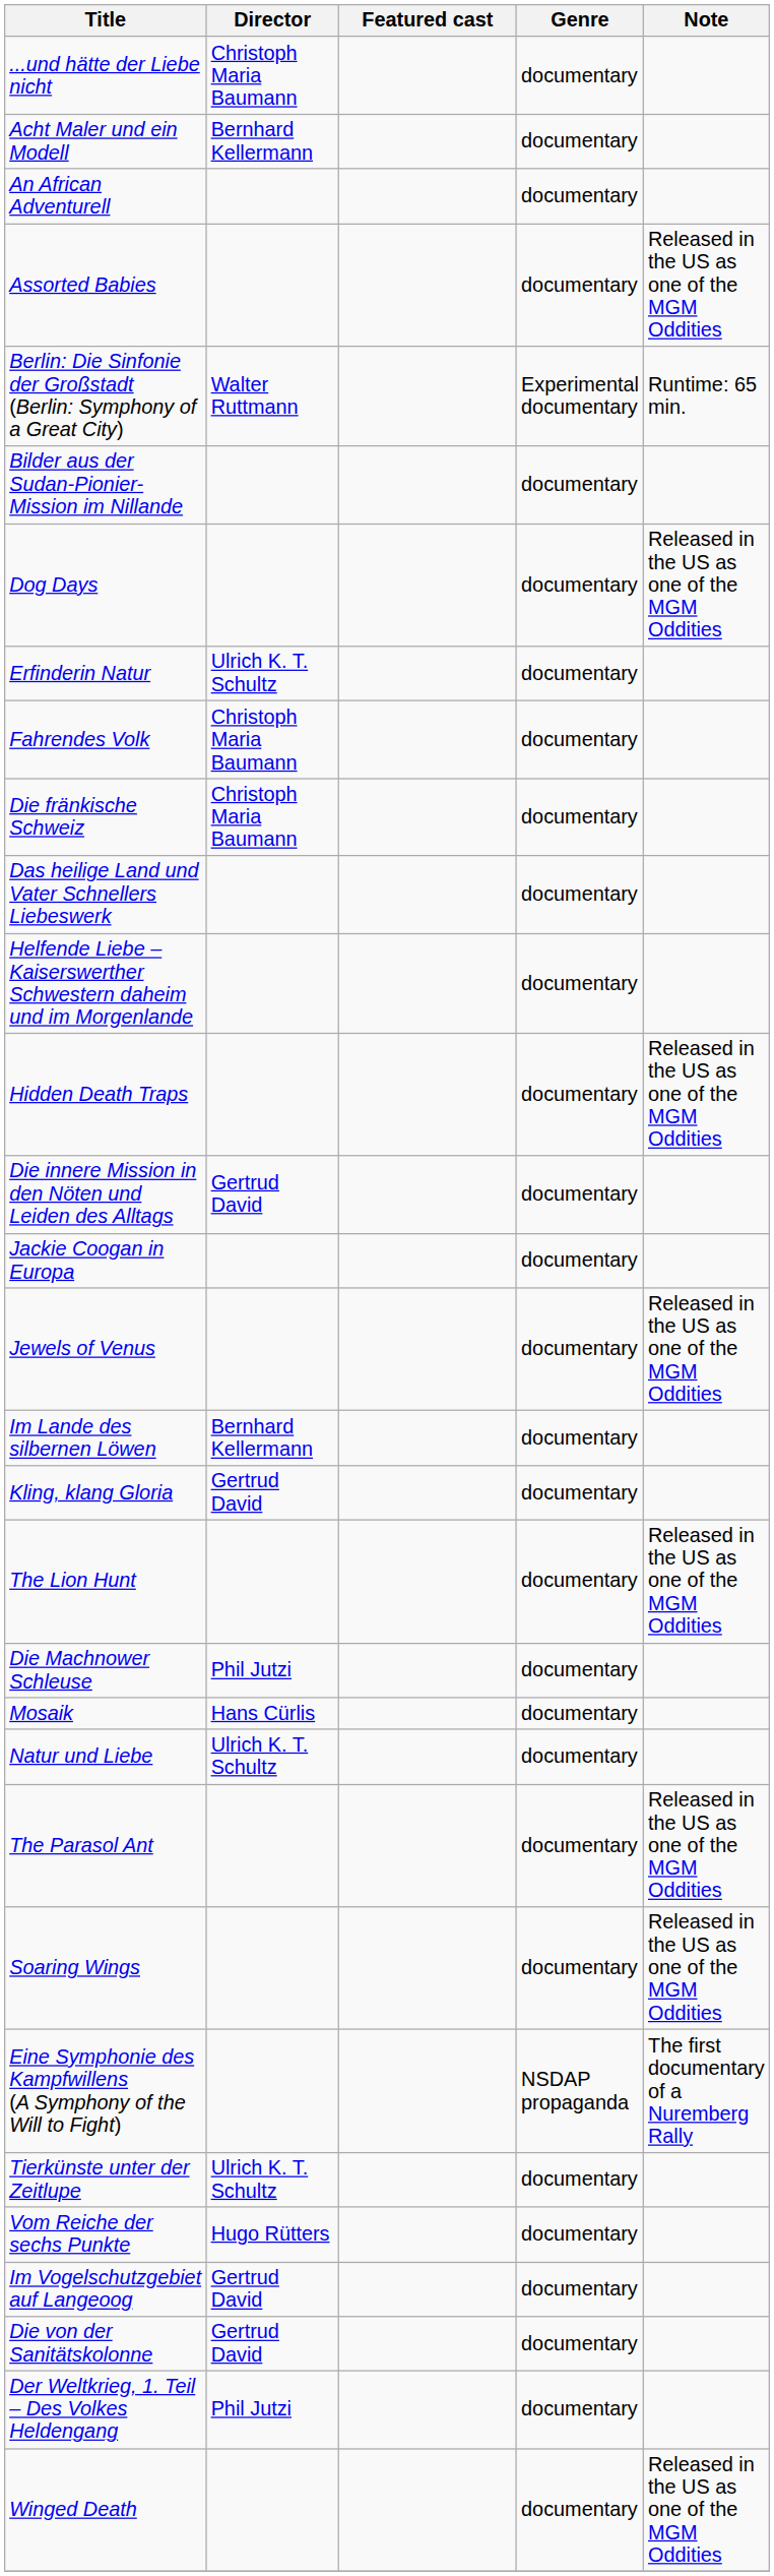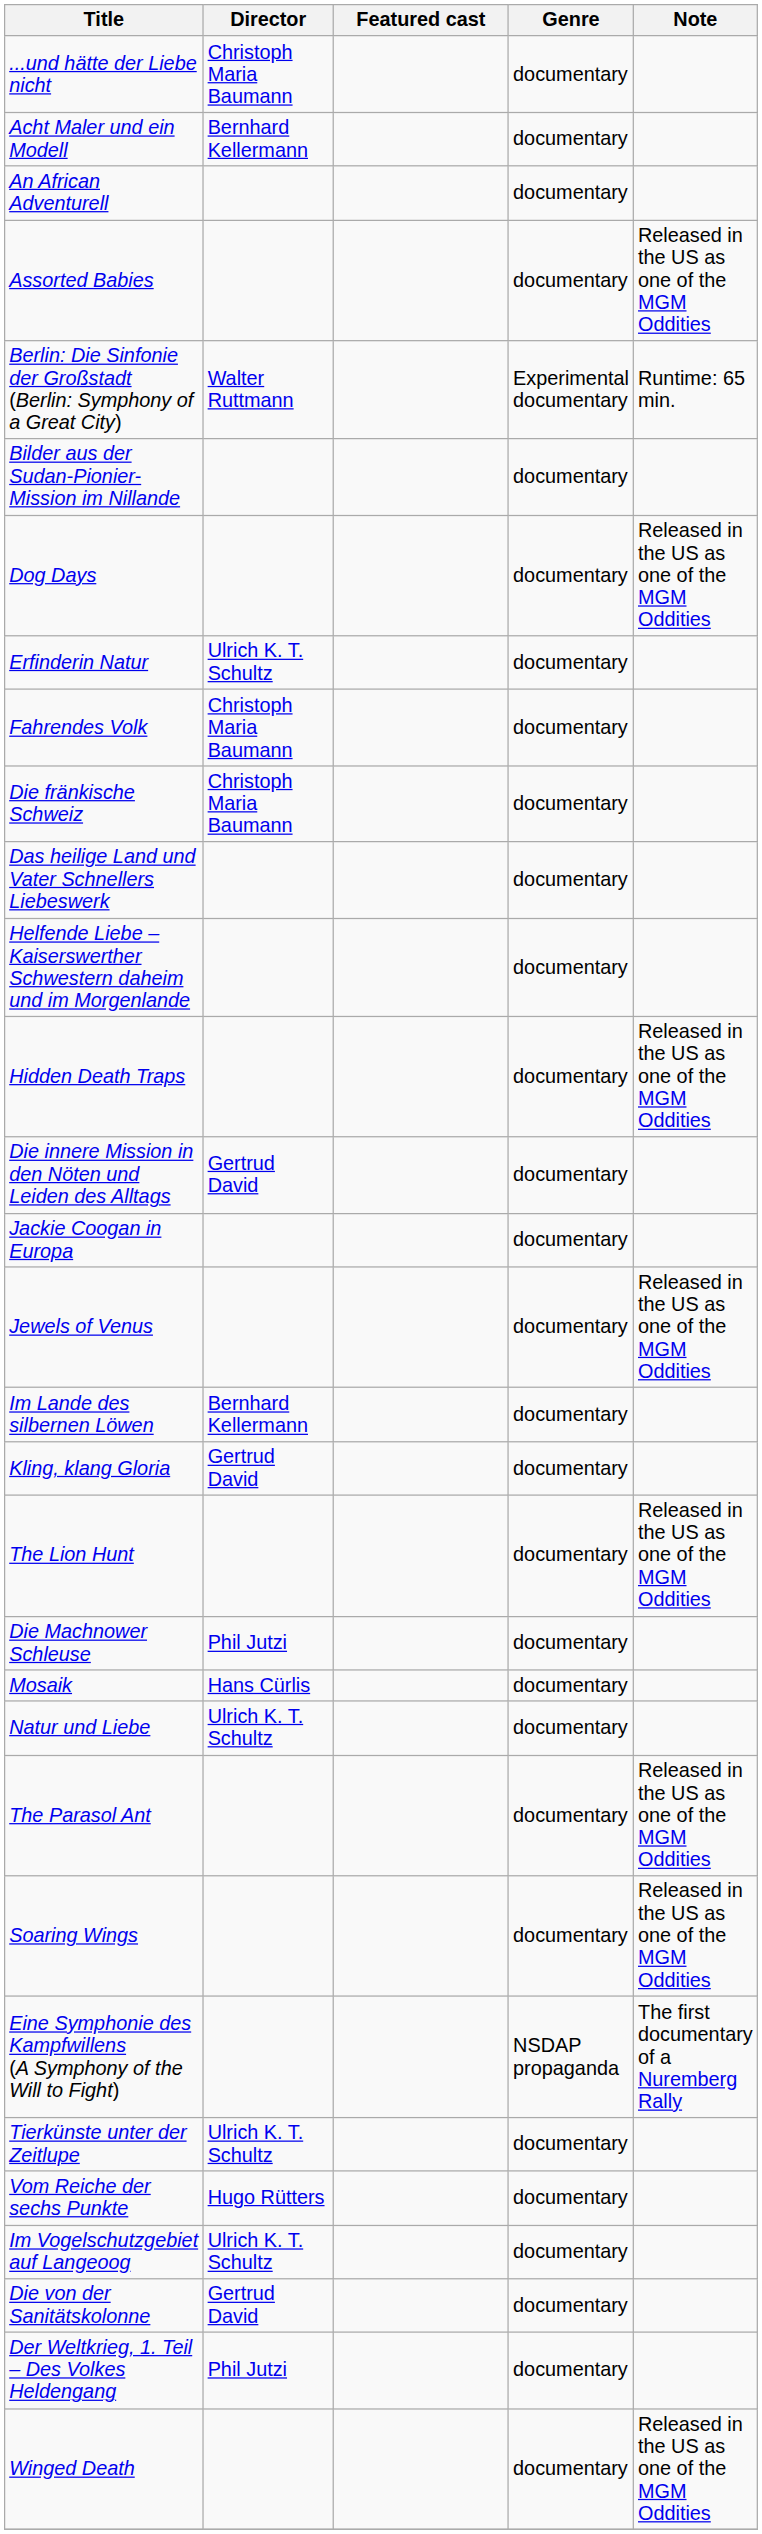 <table class="wikitable">
 <tr>
 <th style="width:30%;">Title</th>
 <th style="width:20%;">Director</th>
 <th style="width:34%;">Featured cast</th>
 <th style="width:10%;">Genre</th>
 <th style="width:10%;">Note</th>
 </tr>
 <tr>
 <td><em><a href='#'>...und hätte der Liebe nicht</a></em></td>
 <td><a href='#'>Christoph Maria Baumann</a></td>
 <td></td>
 <td>documentary</td>
 <td></td>
 </tr>
 <tr>
 <td><em><a href='#'>Acht Maler und ein Modell</a></em></td>
 <td><a href='#'>Bernhard Kellermann</a></td>
 <td></td>
 <td>documentary</td>
 <td></td>
 </tr>
 <tr>
 <td><em><a href='#'>An African Adventurell</a></em></td>
 <td></td>
 <td></td>
 <td>documentary</td>
 <td></td>
 </tr>
 <tr>
 <td><em><a href='#'>Assorted Babies</a></em></td>
 <td></td>
 <td></td>
 <td>documentary</td>
 <td>Released in the US as one of the <a href='#'>MGM Oddities</a></td>
 </tr>
 <tr>
 <td><em><a href='#'>Berlin: Die Sinfonie der Großstadt</a></em><br>(<em>Berlin: Symphony of a Great City</em>)</td>
 <td><a href='#'>Walter Ruttmann</a></td>
 <td></td>
 <td>Experimental documentary</td>
 <td>Runtime: 65 min.</td>
 </tr>
 <tr>
 <td><em><a href='#'>Bilder aus der Sudan-Pionier-Mission im Nillande</a></em></td>
 <td></td>
 <td></td>
 <td>documentary</td>
 <td></td>
 </tr>
 <tr>
 <td><em><a href='#'>Dog Days</a></em></td>
 <td></td>
 <td></td>
 <td>documentary</td>
 <td>Released in the US as one of the <a href='#'>MGM Oddities</a></td>
 </tr>
 <tr>
 <td><em><a href='#'>Erfinderin Natur</a></em></td>
 <td><a href='#'>Ulrich K. T. Schultz</a></td>
 <td></td>
 <td>documentary</td>
 <td></td>
 </tr>
 <tr>
 <td><em><a href='#'>Fahrendes Volk</a></em></td>
 <td><a href='#'>Christoph Maria Baumann</a></td>
 <td></td>
 <td>documentary</td>
 <td></td>
 </tr>
 <tr>
 <td><em><a href='#'>Die fränkische Schweiz</a></em></td>
 <td><a href='#'>Christoph Maria Baumann</a></td>
 <td></td>
 <td>documentary</td>
 <td></td>
 </tr>
 <tr>
 <td><em><a href='#'>Das heilige Land und Vater Schnellers Liebeswerk</a></em></td>
 <td></td>
 <td></td>
 <td>documentary</td>
 <td></td>
 </tr>
 <tr>
 <td><em><a href='#'>Helfende Liebe – Kaiserswerther Schwestern daheim und im Morgenlande</a></em></td>
 <td></td>
 <td></td>
 <td>documentary</td>
 <td></td>
 </tr>
 <tr>
 <td><em><a href='#'>Hidden Death Traps</a></em></td>
 <td></td>
 <td></td>
 <td>documentary</td>
 <td>Released in the US as one of the <a href='#'>MGM Oddities</a></td>
 </tr>
 <tr>
 <td><em><a href='#'>Die innere Mission in den Nöten und Leiden des Alltags</a></em></td>
 <td><a href='#'>Gertrud David</a></td>
 <td></td>
 <td>documentary</td>
 <td></td>
 </tr>
 <tr>
 <td><em><a href='#'>Jackie Coogan in Europa</a></em></td>
 <td></td>
 <td></td>
 <td>documentary</td>
 <td></td>
 </tr>
 <tr>
 <td><em><a href='#'>Jewels of Venus</a></em></td>
 <td></td>
 <td></td>
 <td>documentary</td>
 <td>Released in the US as one of the <a href='#'>MGM Oddities</a></td>
 </tr>
 <tr>
 <td><em><a href='#'>Im Lande des silbernen Löwen</a></em></td>
 <td><a href='#'>Bernhard Kellermann</a></td>
 <td></td>
 <td>documentary</td>
 <td></td>
 </tr>
 <tr>
 <td><em><a href='#'>Kling, klang Gloria</a></em></td>
 <td><a href='#'>Gertrud David</a></td>
 <td></td>
 <td>documentary</td>
 <td></td>
 </tr>
 <tr>
 <td><em><a href='#'>The Lion Hunt</a></em></td>
 <td></td>
 <td></td>
 <td>documentary</td>
 <td>Released in the US as one of the <a href='#'>MGM Oddities</a></td>
 </tr>
 <tr>
 <td><em><a href='#'>Die Machnower Schleuse</a></em></td>
 <td><a href='#'>Phil Jutzi</a></td>
 <td></td>
 <td>documentary</td>
 <td></td>
 </tr>
 <tr>
 <td><em><a href='#'>Mosaik</a></em></td>
 <td><a href='#'>Hans Cürlis</a></td>
 <td></td>
 <td>documentary</td>
 <td></td>
 </tr>
 <tr>
 <td><em><a href='#'>Natur und Liebe</a></em></td>
 <td><a href='#'>Ulrich K. T. Schultz</a></td>
 <td></td>
 <td>documentary</td>
 <td></td>
 </tr>
 <tr>
 <td><em><a href='#'>The Parasol Ant</a></em></td>
 <td></td>
 <td></td>
 <td>documentary</td>
 <td>Released in the US as one of the <a href='#'>MGM Oddities</a></td>
 </tr>
 <tr>
 <td><em><a href='#'>Soaring Wings</a></em></td>
 <td></td>
 <td></td>
 <td>documentary</td>
 <td>Released in the US as one of the <a href='#'>MGM Oddities</a></td>
 </tr>
 <tr>
 <td><em><a href='#'>Eine Symphonie des Kampfwillens</a></em><br>(<em>A Symphony of the Will to Fight</em>)</td>
 <td></td>
 <td></td>
 <td>NSDAP propaganda</td>
 <td>The first documentary of a <a href='#'>Nuremberg Rally</a></td>
 </tr>
 <tr>
 <td><em><a href='#'>Tierkünste unter der Zeitlupe</a></em></td>
 <td><a href='#'>Ulrich K. T. Schultz</a></td>
 <td></td>
 <td>documentary</td>
 <td></td>
 </tr>
 <tr>
 <td><em><a href='#'>Vom Reiche der sechs Punkte</a></em></td>
 <td><a href='#'>Hugo Rütters</a></td>
 <td></td>
 <td>documentary</td>
 <td></td>
 </tr>
 <tr>
 <td><em><a href='#'>Im Vogelschutzgebiet auf Langeoog</a></em></td>
-<td><a href='#'>Gertrud David</a></td>
+<td><a href='#'>Ulrich K. T. Schultz</a></td>
 <td></td>
 <td>documentary</td>
 <td></td>
 </tr>
 <tr>
 <td><em><a href='#'>Die von der Sanitätskolonne</a></em></td>
 <td><a href='#'>Gertrud David</a></td>
 <td></td>
 <td>documentary</td>
 <td></td>
 </tr>
 <tr>
 <td><em><a href='#'>Der Weltkrieg, 1. Teil – Des Volkes Heldengang</a></em></td>
 <td><a href='#'>Phil Jutzi</a></td>
 <td></td>
 <td>documentary</td>
 <td></td>
 </tr>
 <tr>
 <td><em><a href='#'>Winged Death</a></em></td>
 <td></td>
 <td></td>
 <td>documentary</td>
 <td>Released in the US as one of the <a href='#'>MGM Oddities</a></td>
 </tr>
 <tr>
 </tr>
 </table>
